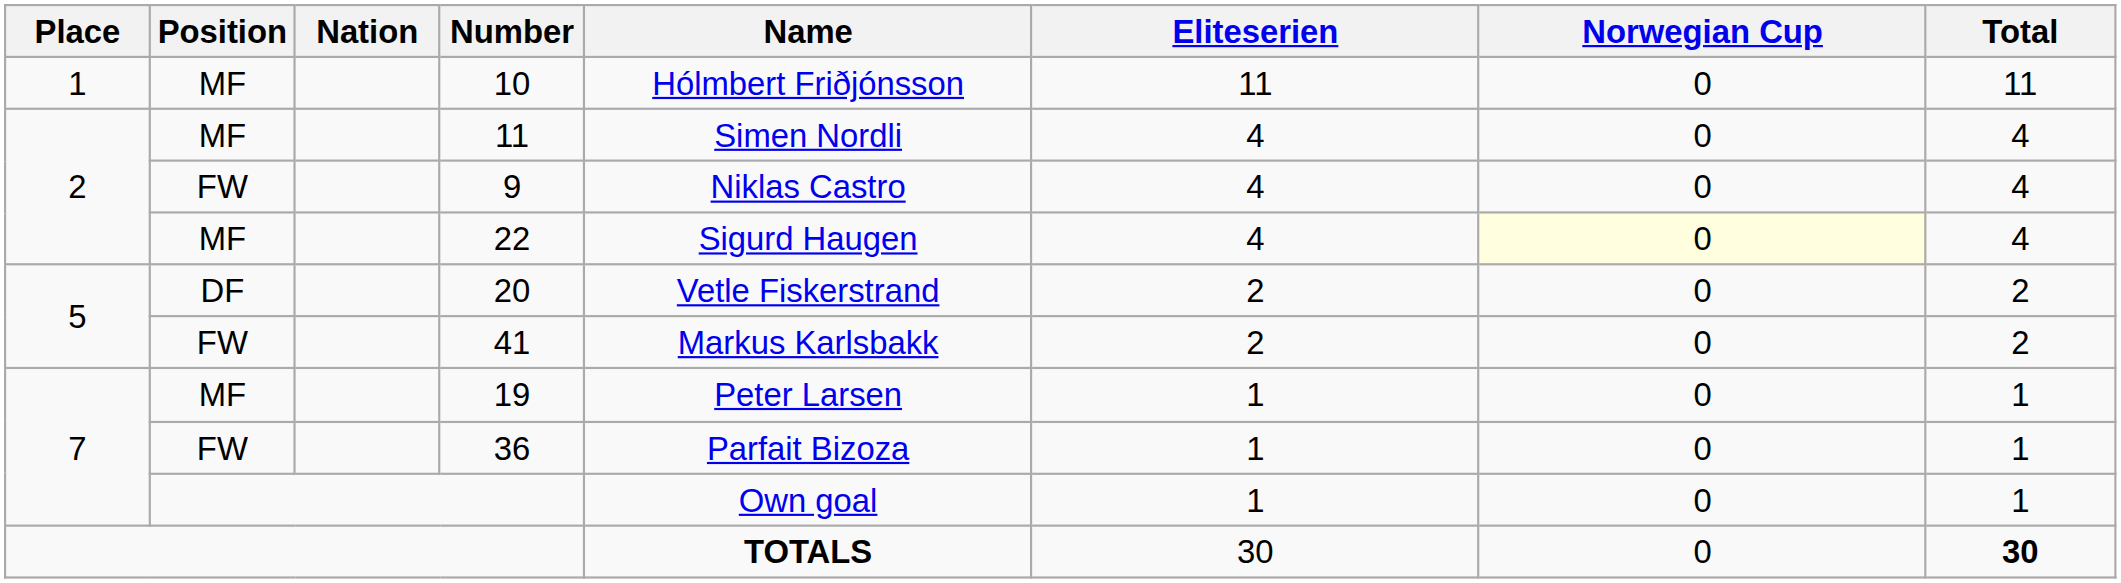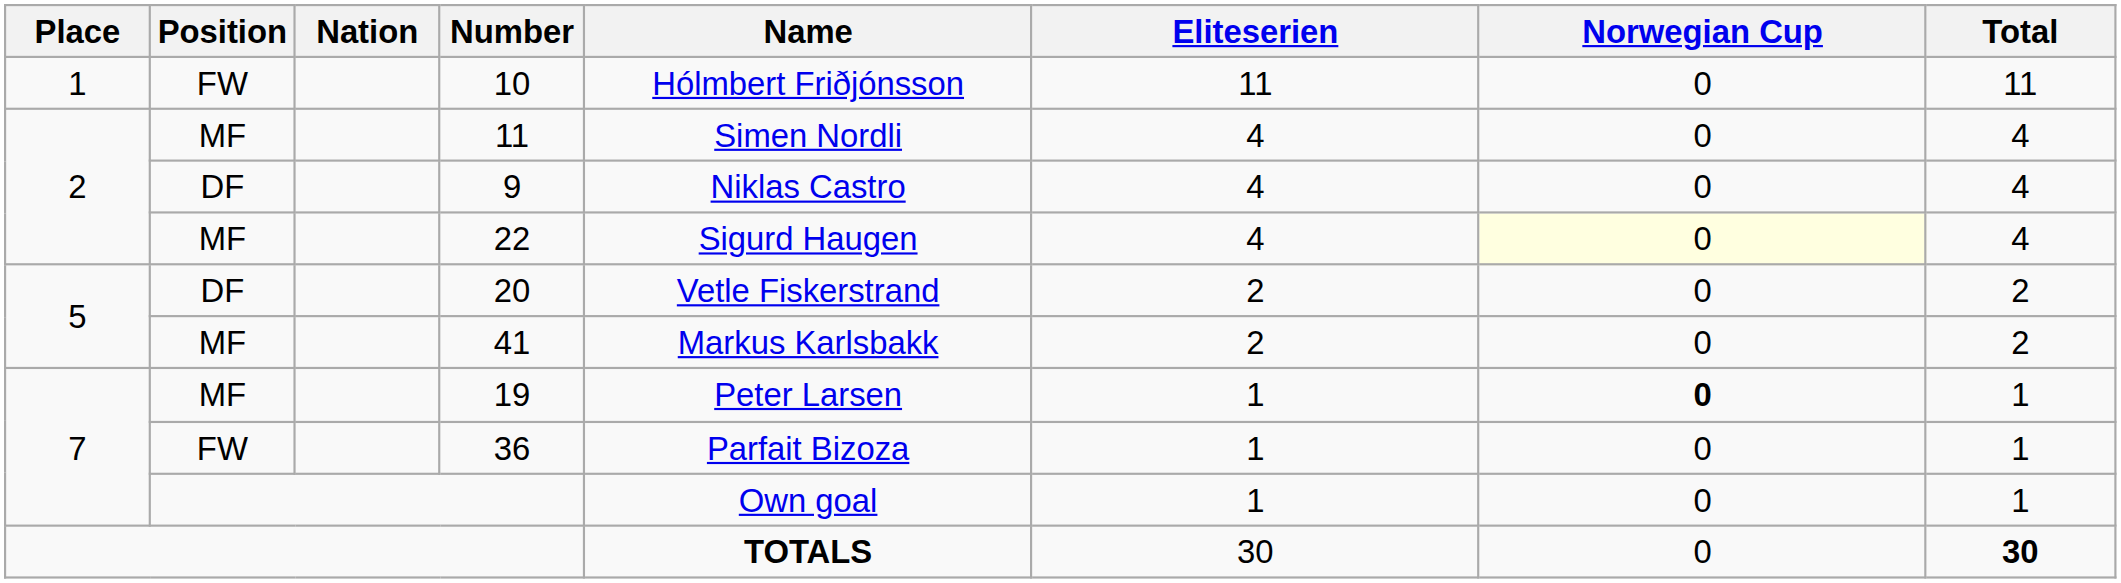 <table class="wikitable" style="font-size: 95%; text-align: center;">
 <tr>
 <th width=60>Place</th>
 <th width=60>Position</th>
 <th width=60>Nation</th>
 <th width=60>Number</th>
 <th width=200>Name</th>
 <th width=200><a href='#'>Eliteserien</a></th>
 <th width=200><a href='#'>Norwegian Cup</a></th>
 <th width=80><strong>Total</strong></th>
 </tr>
 <tr>
 <td>1</td>
-<td>MF</td>
+<td>FW</td>
 <td></td>
 <td>10</td>
 <td><a href='#'>Hólmbert Friðjónsson</a></td>
 <td>11</td>
 <td>0</td>
 <td>11</td>
 </tr>
 <tr>
 <td rowspan="3">2</td>
 <td>MF</td>
 <td></td>
 <td>11</td>
 <td><a href='#'>Simen Nordli</a></td>
 <td>4</td>
 <td>0</td>
 <td>4</td>
 </tr>
 <tr>
-<td>FW</td>
+<td>DF</td>
 <td></td>
 <td>9</td>
 <td><a href='#'>Niklas Castro</a></td>
 <td>4</td>
 <td>0</td>
 <td>4</td>
 </tr>
 <tr>
 <td>MF</td>
 <td></td>
 <td>22</td>
 <td><a href='#'>Sigurd Haugen</a></td>
 <td>4</td>
 <td style="background: lightyellow;">0</td>
 <td>4</td>
 </tr>
 <tr>
 <td rowspan="2">5</td>
 <td>DF</td>
 <td></td>
 <td>20</td>
 <td><a href='#'>Vetle Fiskerstrand</a></td>
 <td>2</td>
 <td>0</td>
 <td>2</td>
 </tr>
 <tr>
-<td>FW</td>
+<td>MF</td>
 <td></td>
 <td>41</td>
 <td><a href='#'>Markus Karlsbakk</a></td>
 <td>2</td>
 <td>0</td>
 <td>2</td>
 </tr>
 <tr>
 <td rowspan="3">7</td>
 <td>MF</td>
 <td></td>
 <td>19</td>
 <td><a href='#'>Peter Larsen</a></td>
 <td>1</td>
-<td>0</td>
+<td><strong>0</strong></td>
 <td>1</td>
 </tr>
 <tr>
 <td>FW</td>
 <td></td>
 <td>36</td>
 <td><a href='#'>Parfait Bizoza</a></td>
 <td>1</td>
 <td>0</td>
 <td>1</td>
 </tr>
 <tr>
 <td colspan="3"></td>
 <td><a href='#'>Own goal</a></td>
 <td>1</td>
 <td>0</td>
 <td>1</td>
 </tr>
 <tr>
 <td colspan="4"></td>
 <td><strong>TOTALS</strong></td>
 <td>30</td>
 <td>0</td>
 <td><strong>30</strong></td>
 </tr>
 </table>
